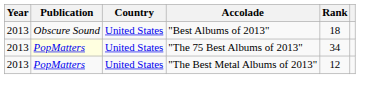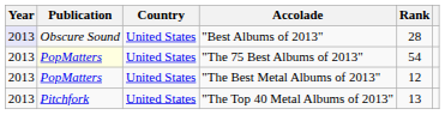 <table class="wikitable sortable" style="margin:0em 1em 1em 0pt">
 <tr>
 <th>Year</th>
 <th>Publication</th>
 <th>Country</th>
 <th>Accolade</th>
 <th>Rank</th>
 <th class=unsortable></th>
 </tr>
 <tr>
-<td align=center>2013</td>
+<td align=center style="background: lavender;">2013</td>
 <td><em>Obscure Sound</em></td>
 <td><a href='#'>United States</a></td>
 <td>"Best Albums of 2013"</td>
-<td align=center>18</td>
+<td align=center>28</td>
 <td></td>
 </tr>
 <tr>
 <td align=center>2013</td>
 <td style="background: lightyellow;"><em><a href='#'>PopMatters</a></em></td>
 <td><a href='#'>United States</a></td>
 <td>"The 75 Best Albums of 2013"</td>
-<td align=center>34</td>
+<td align=center>54</td>
 <td></td>
 </tr>
 <tr>
 <td align=center>2013</td>
 <td><em><a href='#'>PopMatters</a></em></td>
 <td><a href='#'>United States</a></td>
 <td>"The Best Metal Albums of 2013"</td>
 <td align=center>12</td>
 <td></td>
 </tr>
+<tr>
+<td align=center>2013</td>
+<td><em><a href='#'>Pitchfork</a></em></td>
+<td><a href='#'>United States</a></td>
+<td>"The Top 40 Metal Albums of 2013"</td>
+<td align=center>13</td>
+<td></td>
+</tr>
 </table>
